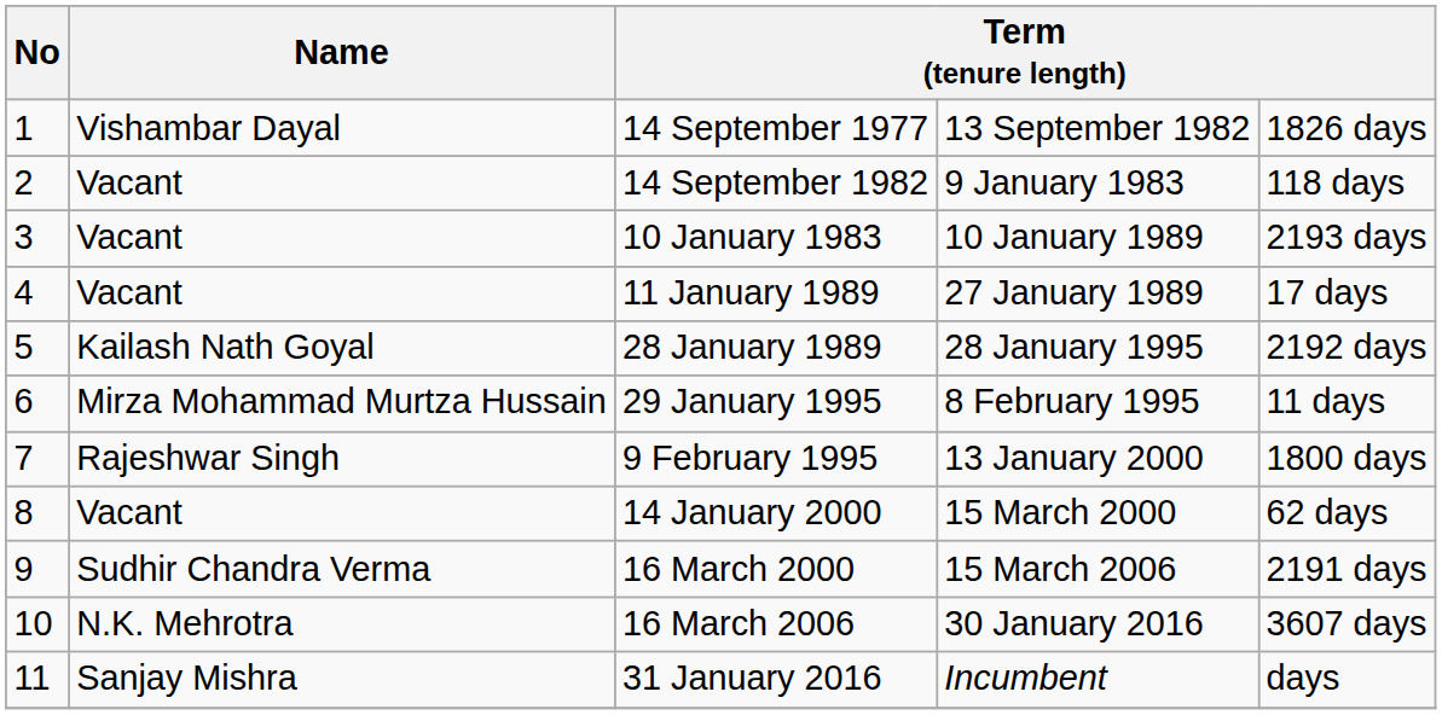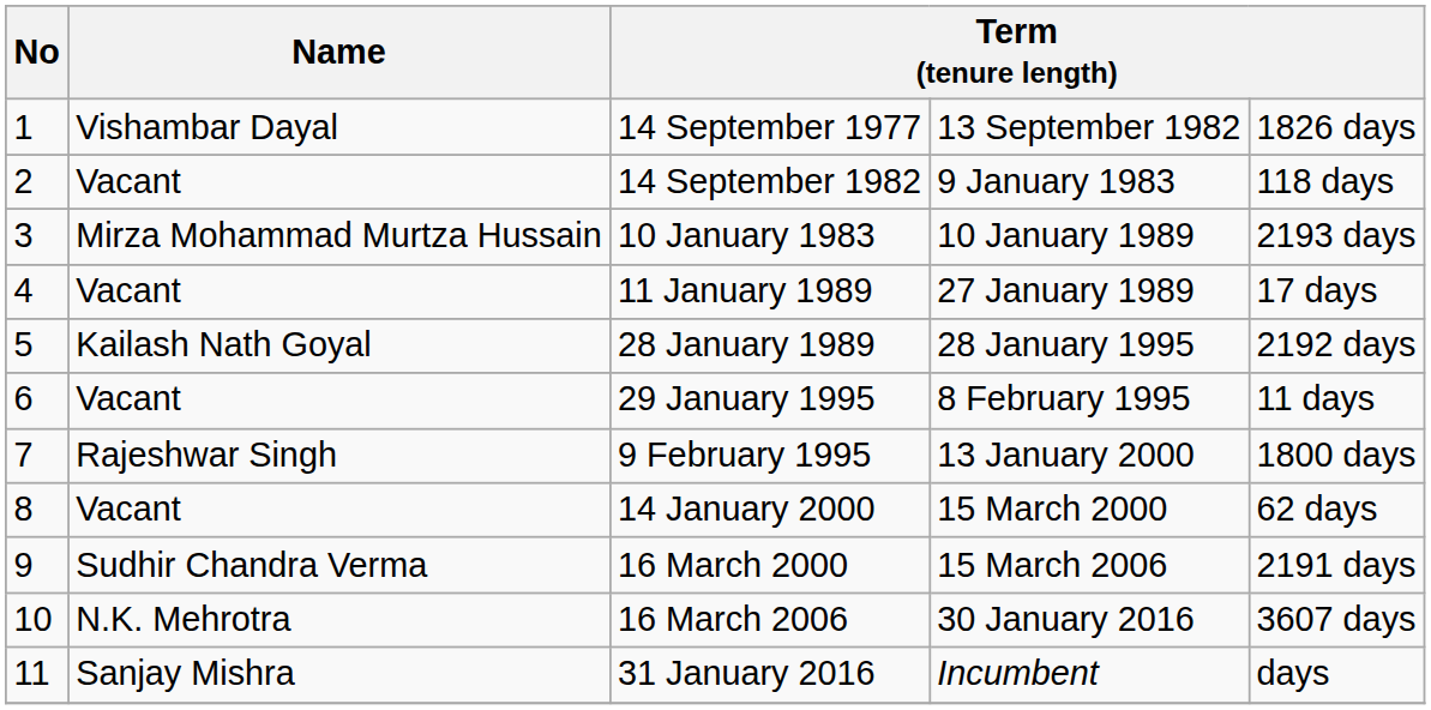 <table class="wikitable sortable">
 <tr>
 <th scope=col>No</th>
 <th scope=col>Name</th>
 <th scope=col colspan=3>Term<br><small>(tenure length)</small></th>
 </tr>
 <tr>
 <td>1</td>
 <td>Vishambar Dayal</td>
 <td>14 September 1977</td>
 <td>13 September 1982</td>
 <td>1826 days</td>
 </tr>
 <tr>
 <td>2</td>
 <td>Vacant</td>
 <td>14 September 1982</td>
 <td>9 January 1983</td>
 <td>118 days</td>
 </tr>
 <tr>
 <td>3</td>
-<td>Vacant</td>
+<td>Mirza Mohammad Murtza Hussain</td>
 <td>10 January 1983</td>
 <td>10 January 1989</td>
 <td>2193 days</td>
 </tr>
 <tr>
 <td>4</td>
 <td>Vacant</td>
 <td>11 January 1989</td>
 <td>27 January 1989</td>
 <td>17 days</td>
 </tr>
 <tr>
 <td>5</td>
 <td>Kailash Nath Goyal</td>
 <td>28 January 1989</td>
 <td>28 January 1995</td>
 <td>2192 days</td>
 </tr>
 <tr>
 <td>6</td>
-<td>Mirza Mohammad Murtza Hussain</td>
+<td>Vacant</td>
 <td>29 January 1995</td>
 <td>8 February 1995</td>
 <td>11 days</td>
 </tr>
 <tr>
 <td>7</td>
 <td>Rajeshwar Singh</td>
 <td>9 February 1995</td>
 <td>13 January 2000</td>
 <td>1800 days</td>
 </tr>
 <tr>
 <td>8</td>
 <td>Vacant</td>
 <td>14 January 2000</td>
 <td>15 March 2000</td>
 <td>62 days</td>
 </tr>
 <tr>
 <td>9</td>
 <td>Sudhir Chandra Verma</td>
 <td>16 March 2000</td>
 <td>15 March 2006</td>
 <td>2191 days</td>
 </tr>
 <tr>
 <td>10</td>
 <td>N.K. Mehrotra</td>
 <td>16 March 2006</td>
 <td>30 January 2016</td>
 <td>3607 days</td>
 </tr>
 <tr>
 <td>11</td>
 <td>Sanjay Mishra</td>
 <td>31 January 2016</td>
 <td><em>Incumbent</em></td>
 <td> days</td>
 </tr>
 <tr>
 </tr>
 </table>
